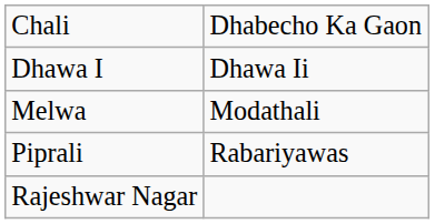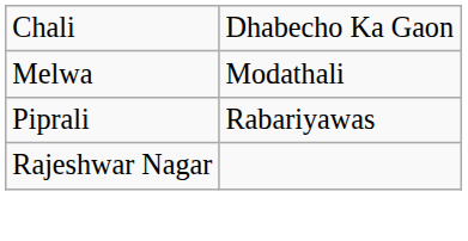 <table class="wikitable">
 <tr>
 <td>Chali</td>
 <td>Dhabecho Ka Gaon</td>
-</tr>
-<tr>
-<td>Dhawa I</td>
-<td>Dhawa Ii</td>
 </tr>
 <tr>
 <td>Melwa</td>
 <td>Modathali</td>
 </tr>
 <tr>
 <td>Piprali</td>
 <td>Rabariyawas</td>
 </tr>
 <tr>
 <td>Rajeshwar Nagar</td>
 </tr>
 </table>
